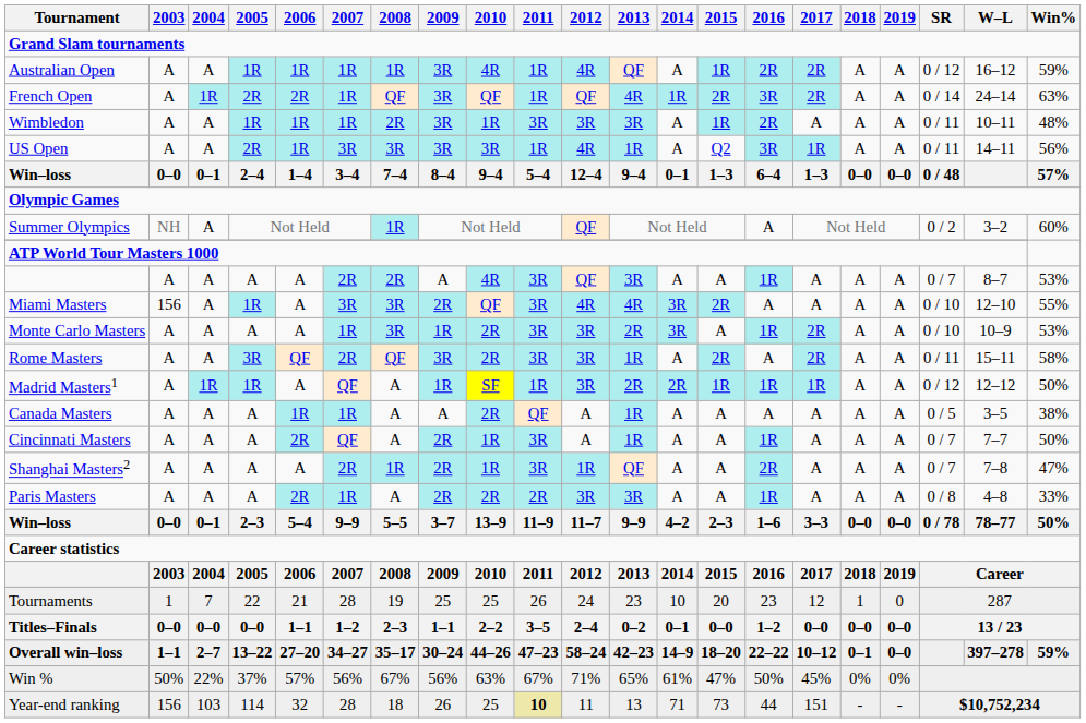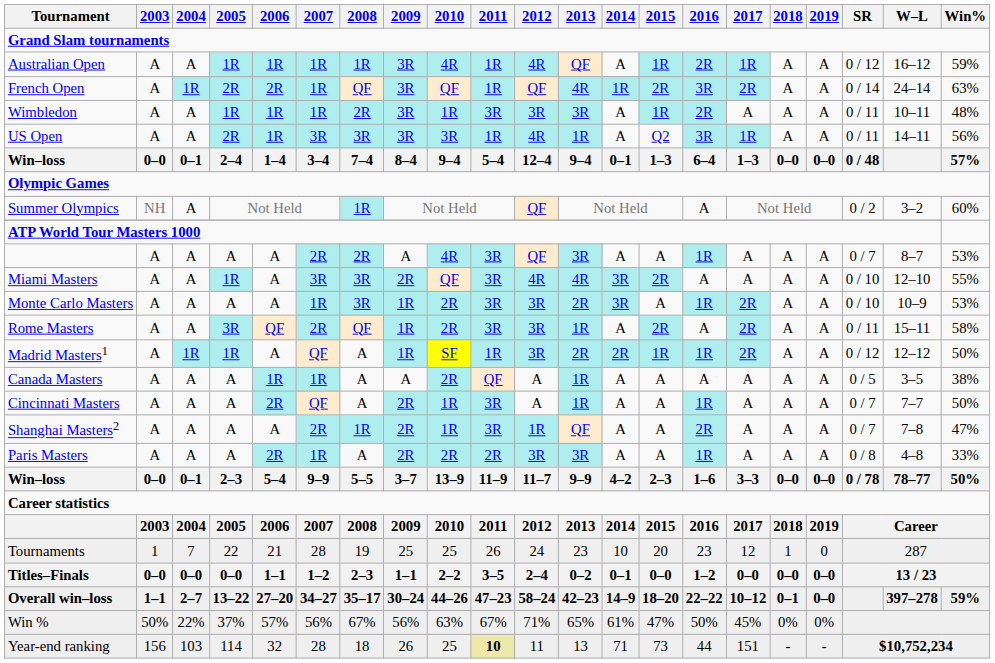 <table class=wikitable style=text-align:center;font-size:97%>
 <tr>
 <th>Tournament</th>
 <th><a href='#'>2003</a></th>
 <th><a href='#'>2004</a></th>
 <th><a href='#'>2005</a></th>
 <th><a href='#'>2006</a></th>
 <th><a href='#'>2007</a></th>
 <th><a href='#'>2008</a></th>
 <th><a href='#'>2009</a></th>
 <th><a href='#'>2010</a></th>
 <th><a href='#'>2011</a></th>
 <th><a href='#'>2012</a></th>
 <th><a href='#'>2013</a></th>
 <th><a href='#'>2014</a></th>
 <th><a href='#'>2015</a></th>
 <th><a href='#'>2016</a></th>
 <th><a href='#'>2017</a></th>
 <th><a href='#'>2018</a></th>
 <th><a href='#'>2019</a></th>
 <th>SR</th>
 <th>W–L</th>
 <th>Win%</th>
 </tr>
 <tr>
 <td colspan=21 align=left><strong><a href='#'>Grand Slam tournaments</a></strong></td>
 </tr>
 <tr>
 <td align=left><a href='#'>Australian Open</a></td>
 <td>A</td>
 <td>A</td>
 <td bgcolor=afeeee><a href='#'>1R</a></td>
 <td bgcolor=afeeee><a href='#'>1R</a></td>
 <td bgcolor=afeeee><a href='#'>1R</a></td>
 <td bgcolor=afeeee><a href='#'>1R</a></td>
 <td bgcolor=afeeee><a href='#'>3R</a></td>
 <td bgcolor=afeeee><a href='#'>4R</a></td>
 <td bgcolor=afeeee><a href='#'>1R</a></td>
 <td bgcolor=afeeee><a href='#'>4R</a></td>
 <td bgcolor=ffebcd><a href='#'>QF</a></td>
 <td>A</td>
 <td bgcolor=afeeee><a href='#'>1R</a></td>
 <td bgcolor=afeeee><a href='#'>2R</a></td>
-<td bgcolor=afeeee><a href='#'>2R</a></td>
+<td bgcolor=afeeee><a href='#'>1R</a></td>
 <td>A</td>
 <td>A</td>
 <td>0 / 12</td>
 <td>16–12</td>
 <td>59%</td>
 </tr>
 <tr>
 <td align=left><a href='#'>French Open</a></td>
 <td>A</td>
 <td bgcolor=afeeee><a href='#'>1R</a></td>
 <td bgcolor=afeeee><a href='#'>2R</a></td>
 <td bgcolor=afeeee><a href='#'>2R</a></td>
 <td bgcolor=afeeee><a href='#'>1R</a></td>
 <td bgcolor=ffebcd><a href='#'>QF</a></td>
 <td bgcolor=afeeee><a href='#'>3R</a></td>
 <td bgcolor=ffebcd><a href='#'>QF</a></td>
 <td bgcolor=afeeee><a href='#'>1R</a></td>
 <td bgcolor=ffebcd><a href='#'>QF</a></td>
 <td bgcolor=afeeee><a href='#'>4R</a></td>
 <td bgcolor=afeeee><a href='#'>1R</a></td>
 <td bgcolor=afeeee><a href='#'>2R</a></td>
 <td bgcolor=afeeee><a href='#'>3R</a></td>
 <td bgcolor=afeeee><a href='#'>2R</a></td>
 <td>A</td>
 <td>A</td>
 <td>0 / 14</td>
 <td>24–14</td>
 <td>63%</td>
 </tr>
 <tr>
 <td align=left><a href='#'>Wimbledon</a></td>
 <td>A</td>
 <td>A</td>
 <td bgcolor=afeeee><a href='#'>1R</a></td>
 <td bgcolor=afeeee><a href='#'>1R</a></td>
 <td bgcolor=afeeee><a href='#'>1R</a></td>
 <td bgcolor=afeeee><a href='#'>2R</a></td>
 <td bgcolor=afeeee><a href='#'>3R</a></td>
 <td bgcolor=afeeee><a href='#'>1R</a></td>
 <td bgcolor=afeeee><a href='#'>3R</a></td>
 <td bgcolor=afeeee><a href='#'>3R</a></td>
 <td bgcolor=afeeee><a href='#'>3R</a></td>
 <td>A</td>
 <td bgcolor=afeeee><a href='#'>1R</a></td>
 <td bgcolor=afeeee><a href='#'>2R</a></td>
 <td>A</td>
 <td>A</td>
 <td>A</td>
 <td>0 / 11</td>
 <td>10–11</td>
 <td>48%</td>
 </tr>
 <tr>
 <td align=left><a href='#'>US Open</a></td>
 <td>A</td>
 <td>A</td>
 <td bgcolor=afeeee><a href='#'>2R</a></td>
 <td bgcolor=afeeee><a href='#'>1R</a></td>
 <td bgcolor=afeeee><a href='#'>3R</a></td>
 <td bgcolor=afeeee><a href='#'>3R</a></td>
 <td bgcolor=afeeee><a href='#'>3R</a></td>
 <td bgcolor=afeeee><a href='#'>3R</a></td>
 <td bgcolor=afeeee><a href='#'>1R</a></td>
 <td bgcolor=afeeee><a href='#'>4R</a></td>
 <td bgcolor=afeeee><a href='#'>1R</a></td>
 <td>A</td>
 <td><a href='#'>Q2</a></td>
 <td bgcolor=afeeee><a href='#'>3R</a></td>
 <td bgcolor=afeeee><a href='#'>1R</a></td>
 <td>A</td>
 <td>A</td>
 <td>0 / 11</td>
 <td>14–11</td>
 <td>56%</td>
 </tr>
 <tr>
 <th style=text-align:left>Win–loss</th>
 <th>0–0</th>
 <th>0–1</th>
 <th>2–4</th>
 <th>1–4</th>
 <th>3–4</th>
 <th>7–4</th>
 <th>8–4</th>
 <th>9–4</th>
 <th>5–4</th>
 <th>12–4</th>
 <th>9–4</th>
 <th>0–1</th>
 <th>1–3</th>
 <th>6–4</th>
 <th>1–3</th>
 <th>0–0</th>
 <th>0–0</th>
 <th>0 / 48</th>
 <th></th>
 <th>57%</th>
 </tr>
 <tr>
 <td colspan=21 align=left><strong><a href='#'>Olympic Games</a></strong></td>
 </tr>
 <tr>
 <td align=left><a href='#'>Summer Olympics</a></td>
 <td colspan=1 style=color:#767676>NH</td>
 <td>A</td>
 <td colspan=3 style=color:#767676>Not Held</td>
 <td bgcolor=afeeee><a href='#'>1R</a></td>
 <td colspan=3 style=color:#767676>Not Held</td>
 <td bgcolor=ffebcd><a href='#'>QF</a></td>
 <td colspan=3 style=color:#767676>Not Held</td>
 <td>A</td>
 <td colspan=3 style=color:#767676>Not Held</td>
 <td>0 / 2</td>
 <td>3–2</td>
 <td>60%</td>
 </tr>
 <tr>
 </tr>
 <tr>
 <td colspan=20 align=left><strong><a href='#'>ATP World Tour Masters 1000</a></strong></td>
 </tr>
 <tr>
 <td align=left></td>
 <td>A</td>
 <td>A</td>
 <td>A</td>
 <td>A</td>
 <td bgcolor=afeeee><a href='#'>2R</a></td>
 <td bgcolor=afeeee><a href='#'>2R</a></td>
 <td>A</td>
 <td bgcolor=afeeee><a href='#'>4R</a></td>
 <td bgcolor=afeeee><a href='#'>3R</a></td>
 <td bgcolor=ffebcd><a href='#'>QF</a></td>
 <td bgcolor=afeeee><a href='#'>3R</a></td>
 <td>A</td>
 <td>A</td>
 <td bgcolor=afeeee><a href='#'>1R</a></td>
 <td>A</td>
 <td>A</td>
 <td>A</td>
 <td>0 / 7</td>
 <td>8–7</td>
 <td>53%</td>
 </tr>
 <tr>
 <td align=left><a href='#'>Miami Masters</a></td>
-<td>156</td>
+<td>A</td>
 <td>A</td>
 <td bgcolor=afeeee><a href='#'>1R</a></td>
 <td>A</td>
 <td bgcolor=afeeee><a href='#'>3R</a></td>
 <td bgcolor=afeeee><a href='#'>3R</a></td>
 <td bgcolor=afeeee><a href='#'>2R</a></td>
 <td bgcolor=ffebcd><a href='#'>QF</a></td>
 <td bgcolor=afeeee><a href='#'>3R</a></td>
 <td bgcolor=afeeee><a href='#'>4R</a></td>
 <td bgcolor=afeeee><a href='#'>4R</a></td>
 <td bgcolor=afeeee><a href='#'>3R</a></td>
 <td bgcolor=afeeee><a href='#'>2R</a></td>
 <td>A</td>
 <td>A</td>
 <td>A</td>
 <td>A</td>
 <td>0 / 10</td>
 <td>12–10</td>
 <td>55%</td>
 </tr>
 <tr>
 <td align=left><a href='#'>Monte Carlo Masters</a></td>
 <td>A</td>
 <td>A</td>
 <td>A</td>
 <td>A</td>
 <td bgcolor=afeeee><a href='#'>1R</a></td>
 <td bgcolor=afeeee><a href='#'>3R</a></td>
 <td bgcolor=afeeee><a href='#'>1R</a></td>
 <td bgcolor=afeeee><a href='#'>2R</a></td>
 <td bgcolor=afeeee><a href='#'>3R</a></td>
 <td bgcolor=afeeee><a href='#'>3R</a></td>
 <td bgcolor=afeeee><a href='#'>2R</a></td>
 <td bgcolor=afeeee><a href='#'>3R</a></td>
 <td>A</td>
 <td bgcolor=afeeee><a href='#'>1R</a></td>
 <td bgcolor=afeeee><a href='#'>2R</a></td>
 <td>A</td>
 <td>A</td>
 <td>0 / 10</td>
 <td>10–9</td>
 <td>53%</td>
 </tr>
 <tr>
 <td align=left><a href='#'>Rome Masters</a></td>
 <td>A</td>
 <td>A</td>
 <td bgcolor=afeeee><a href='#'>3R</a></td>
 <td bgcolor=ffebcd><a href='#'>QF</a></td>
 <td bgcolor=afeeee><a href='#'>2R</a></td>
 <td bgcolor=ffebcd><a href='#'>QF</a></td>
-<td bgcolor=afeeee><a href='#'>3R</a></td>
+<td bgcolor=afeeee><a href='#'>1R</a></td>
 <td bgcolor=afeeee><a href='#'>2R</a></td>
 <td bgcolor=afeeee><a href='#'>3R</a></td>
 <td bgcolor=afeeee><a href='#'>3R</a></td>
 <td bgcolor=afeeee><a href='#'>1R</a></td>
 <td>A</td>
 <td bgcolor=afeeee><a href='#'>2R</a></td>
 <td>A</td>
 <td bgcolor=afeeee><a href='#'>2R</a></td>
 <td>A</td>
 <td>A</td>
 <td>0 / 11</td>
 <td>15–11</td>
 <td>58%</td>
 </tr>
 <tr>
 <td align=left><a href='#'>Madrid Masters</a><sup>1</sup></td>
 <td>A</td>
 <td bgcolor=afeeee><a href='#'>1R</a></td>
 <td bgcolor=afeeee><a href='#'>1R</a></td>
 <td>A</td>
 <td bgcolor=ffebcd><a href='#'>QF</a></td>
 <td>A</td>
 <td bgcolor=afeeee><a href='#'>1R</a></td>
 <td bgcolor=yellow><a href='#'>SF</a></td>
 <td bgcolor=afeeee><a href='#'>1R</a></td>
 <td bgcolor=afeeee><a href='#'>3R</a></td>
 <td bgcolor=afeeee><a href='#'>2R</a></td>
 <td bgcolor=afeeee><a href='#'>2R</a></td>
 <td bgcolor=afeeee><a href='#'>1R</a></td>
 <td bgcolor=afeeee><a href='#'>1R</a></td>
-<td bgcolor=afeeee><a href='#'>1R</a></td>
+<td bgcolor=afeeee><a href='#'>2R</a></td>
 <td>A</td>
 <td>A</td>
 <td>0 / 12</td>
 <td>12–12</td>
 <td>50%</td>
 </tr>
 <tr>
 <td align=left><a href='#'>Canada Masters</a></td>
 <td>A</td>
 <td>A</td>
 <td>A</td>
 <td bgcolor=afeeee><a href='#'>1R</a></td>
 <td bgcolor=afeeee><a href='#'>1R</a></td>
 <td>A</td>
 <td>A</td>
 <td bgcolor=afeeee><a href='#'>2R</a></td>
 <td bgcolor=ffebcd><a href='#'>QF</a></td>
 <td>A</td>
 <td bgcolor=afeeee><a href='#'>1R</a></td>
 <td>A</td>
 <td>A</td>
 <td>A</td>
 <td>A</td>
 <td>A</td>
 <td>A</td>
 <td>0 / 5</td>
 <td>3–5</td>
 <td>38%</td>
 </tr>
 <tr>
 <td align=left><a href='#'>Cincinnati Masters</a></td>
 <td>A</td>
 <td>A</td>
 <td>A</td>
 <td bgcolor=afeeee><a href='#'>2R</a></td>
 <td bgcolor=ffebcd><a href='#'>QF</a></td>
 <td>A</td>
 <td bgcolor=afeeee><a href='#'>2R</a></td>
 <td bgcolor=afeeee><a href='#'>1R</a></td>
 <td bgcolor=afeeee><a href='#'>3R</a></td>
 <td>A</td>
 <td bgcolor=afeeee><a href='#'>1R</a></td>
 <td>A</td>
 <td>A</td>
 <td bgcolor=afeeee><a href='#'>1R</a></td>
 <td>A</td>
 <td>A</td>
 <td>A</td>
 <td>0 / 7</td>
 <td>7–7</td>
 <td>50%</td>
 </tr>
 <tr>
 <td align=left><a href='#'>Shanghai Masters</a><sup>2</sup></td>
 <td>A</td>
 <td>A</td>
 <td>A</td>
 <td>A</td>
 <td bgcolor=afeeee><a href='#'>2R</a></td>
 <td bgcolor=afeeee><a href='#'>1R</a></td>
 <td bgcolor=afeeee><a href='#'>2R</a></td>
 <td bgcolor=afeeee><a href='#'>1R</a></td>
 <td bgcolor=afeeee><a href='#'>3R</a></td>
 <td bgcolor=afeeee><a href='#'>1R</a></td>
 <td bgcolor=ffebcd><a href='#'>QF</a></td>
 <td>A</td>
 <td>A</td>
 <td bgcolor=afeeee><a href='#'>2R</a></td>
 <td>A</td>
 <td>A</td>
 <td>A</td>
 <td>0 / 7</td>
 <td>7–8</td>
 <td>47%</td>
 </tr>
 <tr>
 <td align=left><a href='#'>Paris Masters</a></td>
 <td>A</td>
 <td>A</td>
 <td>A</td>
 <td bgcolor=afeeee><a href='#'>2R</a></td>
 <td bgcolor=afeeee><a href='#'>1R</a></td>
 <td>A</td>
 <td bgcolor=afeeee><a href='#'>2R</a></td>
 <td bgcolor=afeeee><a href='#'>2R</a></td>
 <td bgcolor=afeeee><a href='#'>2R</a></td>
 <td bgcolor=afeeee><a href='#'>3R</a></td>
 <td bgcolor=afeeee><a href='#'>3R</a></td>
 <td>A</td>
 <td>A</td>
 <td bgcolor=afeeee><a href='#'>1R</a></td>
 <td>A</td>
 <td>A</td>
 <td>A</td>
 <td>0 / 8</td>
 <td>4–8</td>
 <td>33%</td>
 </tr>
 <tr>
 <th style=text-align:left>Win–loss</th>
 <th>0–0</th>
 <th>0–1</th>
 <th>2–3</th>
 <th>5–4</th>
 <th>9–9</th>
 <th>5–5</th>
 <th>3–7</th>
 <th>13–9</th>
 <th>11–9</th>
 <th>11–7</th>
 <th>9–9</th>
 <th>4–2</th>
 <th>2–3</th>
 <th>1–6</th>
 <th>3–3</th>
 <th>0–0</th>
 <th>0–0</th>
 <th>0 / 78</th>
 <th>78–77</th>
 <th>50%</th>
 </tr>
 <tr>
 <td colspan=21 align=left><strong>Career statistics</strong></td>
 </tr>
 <tr>
 <th></th>
 <th>2003</th>
 <th>2004</th>
 <th>2005</th>
 <th>2006</th>
 <th>2007</th>
 <th>2008</th>
 <th>2009</th>
 <th>2010</th>
 <th>2011</th>
 <th>2012</th>
 <th>2013</th>
 <th>2014</th>
 <th>2015</th>
 <th>2016</th>
 <th>2017</th>
 <th>2018</th>
 <th>2019</th>
 <th colspan="3">Career</th>
 </tr>
 <tr bgcolor=efefef>
 <td align=left>Tournaments</td>
 <td>1</td>
 <td>7</td>
 <td>22</td>
 <td>21</td>
 <td>28</td>
 <td>19</td>
 <td>25</td>
 <td>25</td>
 <td>26</td>
 <td>24</td>
 <td>23</td>
 <td>10</td>
 <td>20</td>
 <td>23</td>
 <td>12</td>
 <td>1</td>
 <td>0</td>
 <td colspan="3">287</td>
 </tr>
 <tr>
 <th style=text-align:left>Titles–Finals</th>
 <th>0–0</th>
 <th>0–0</th>
 <th>0–0</th>
 <th>1–1</th>
 <th>1–2</th>
 <th>2–3</th>
 <th>1–1</th>
 <th>2–2</th>
 <th>3–5</th>
 <th>2–4</th>
 <th>0–2</th>
 <th>0–1</th>
 <th>0–0</th>
 <th>1–2</th>
 <th>0–0</th>
 <th>0–0</th>
 <th>0–0</th>
 <th colspan=3>13 / 23</th>
 </tr>
 <tr style="font-weight:bold; background:#efefef;">
 <td style="text-align:left">Overall win–loss</td>
 <td>1–1</td>
 <td>2–7</td>
 <td>13–22</td>
 <td>27–20</td>
 <td>34–27</td>
 <td>35–17</td>
 <td>30–24</td>
 <td>44–26</td>
 <td>47–23</td>
 <td>58–24</td>
 <td>42–23</td>
 <td>14–9</td>
 <td>18–20</td>
 <td>22–22</td>
 <td>10–12</td>
 <td>0–1</td>
 <td>0–0</td>
 <td></td>
 <td>397–278</td>
 <td>59%</td>
 </tr>
 <tr bgcolor=efefef>
 <td style="text-align:left">Win %</td>
 <td>50%</td>
 <td>22%</td>
 <td>37%</td>
 <td>57%</td>
 <td>56%</td>
 <td>67%</td>
 <td>56%</td>
 <td>63%</td>
 <td>67%</td>
 <td>71%</td>
 <td>65%</td>
 <td>61%</td>
 <td>47%</td>
 <td>50%</td>
 <td>45%</td>
 <td>0%</td>
 <td>0%</td>
 <td colspan=3></td>
 </tr>
 <tr bgcolor=efefef>
 <td align=left>Year-end ranking</td>
 <td>156</td>
 <td>103</td>
 <td>114</td>
 <td>32</td>
 <td>28</td>
 <td>18</td>
 <td>26</td>
 <td>25</td>
 <td bgcolor=eee8aa><strong>10</strong></td>
 <td>11</td>
 <td>13</td>
 <td>71</td>
 <td>73</td>
 <td>44</td>
 <td>151</td>
 <td>-</td>
 <td>-</td>
 <td colspan=3><strong>$10,752,234</strong></td>
 </tr>
 </table>
